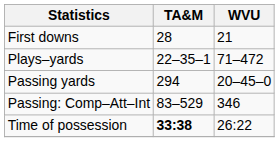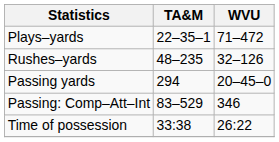 <table class="wikitable">
 <tr>
 <th>Statistics</th>
 <th>TA&M</th>
 <th>WVU</th>
 </tr>
 <tr>
-<td>First downs</td>
-<td>28</td>
-<td>21</td>
-</tr>
-<tr>
 <td>Plays–yards</td>
 <td>22–35–1</td>
 <td>71–472</td>
+</tr>
+<tr>
+<td>Rushes–yards</td>
+<td>48–235</td>
+<td>32–126</td>
 </tr>
 <tr>
 <td>Passing yards</td>
 <td>294</td>
 <td>20–45–0</td>
 </tr>
 <tr>
 <td>Passing: Comp–Att–Int</td>
 <td>83–529</td>
 <td>346</td>
 </tr>
 <tr>
 <td>Time of possession</td>
-<td><strong>33:38</strong></td>
+<td>33:38</td>
 <td>26:22</td>
 </tr>
 <tr>
 </tr>
 </table>
